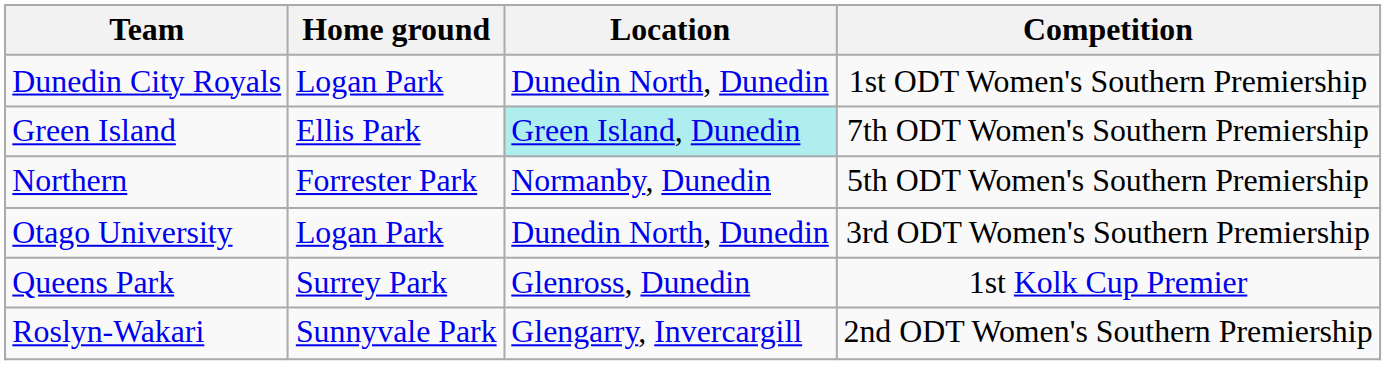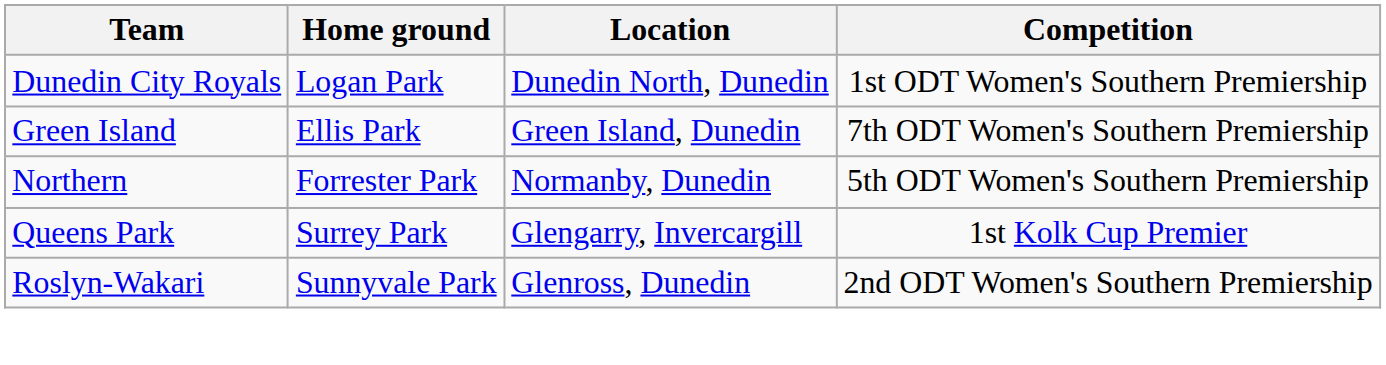 <table class="wikitable sortable">
 <tr>
 <th>Team</th>
 <th>Home ground</th>
 <th>Location</th>
 <th>Competition</th>
 </tr>
 <tr>
 <td><a href='#'>Dunedin City Royals</a></td>
 <td><a href='#'>Logan Park</a></td>
 <td><a href='#'>Dunedin North</a>, <a href='#'>Dunedin</a></td>
 <td align="center">1st ODT Women's Southern Premiership</td>
 </tr>
 <tr>
 <td><a href='#'>Green Island</a></td>
 <td><a href='#'>Ellis Park</a></td>
-<td style="background: paleturquoise;"><a href='#'>Green Island</a>, <a href='#'>Dunedin</a></td>
+<td><a href='#'>Green Island</a>, <a href='#'>Dunedin</a></td>
 <td align="center">7th ODT Women's Southern Premiership</td>
 </tr>
 <tr>
 <td><a href='#'>Northern</a></td>
 <td><a href='#'>Forrester Park</a></td>
 <td><a href='#'>Normanby</a>, <a href='#'>Dunedin</a></td>
 <td align="center">5th ODT Women's Southern Premiership</td>
 </tr>
 <tr>
-<td><a href='#'>Otago University</a></td>
-<td><a href='#'>Logan Park</a></td>
-<td><a href='#'>Dunedin North</a>, <a href='#'>Dunedin</a></td>
-<td align="center">3rd ODT Women's Southern Premiership</td>
-</tr>
-<tr>
 <td><a href='#'>Queens Park</a></td>
 <td><a href='#'>Surrey Park</a></td>
-<td><a href='#'>Glenross</a>, <a href='#'>Dunedin</a></td>
+<td><a href='#'>Glengarry</a>, <a href='#'>Invercargill</a></td>
 <td align="center">1st <a href='#'>Kolk Cup Premier</a></td>
 </tr>
 <tr>
 <td><a href='#'>Roslyn-Wakari</a></td>
 <td><a href='#'>Sunnyvale Park</a></td>
-<td><a href='#'>Glengarry</a>, <a href='#'>Invercargill</a></td>
+<td><a href='#'>Glenross</a>, <a href='#'>Dunedin</a></td>
 <td align="center">2nd ODT Women's Southern Premiership</td>
 </tr>
 </table>
